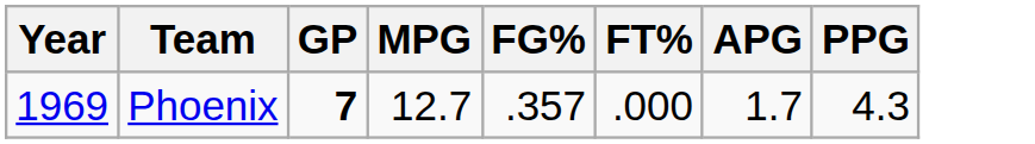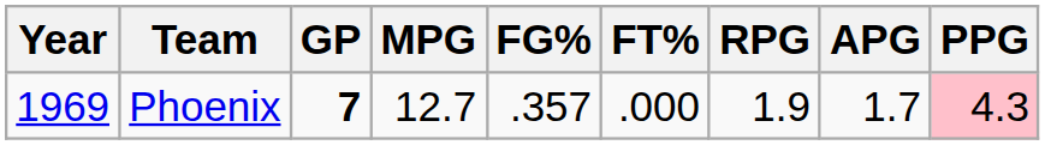 <table class="wikitable sortable" style="font-size:95%; text-align:right;">
 <tr>
 <th>Year</th>
 <th>Team</th>
 <th>GP</th>
 <th>MPG</th>
 <th>FG%</th>
 <th>FT%</th>
+<th>RPG</th>
 <th>APG</th>
 <th>PPG</th>
 </tr>
 <tr>
 <td style="text-align:left;"><a href='#'>1969</a></td>
 <td style="text-align:left;"><a href='#'>Phoenix</a></td>
 <td><strong>7</strong></td>
 <td>12.7</td>
 <td>.357</td>
 <td>.000</td>
+<td>1.9</td>
 <td>1.7</td>
-<td>4.3</td>
+<td style="background: pink;">4.3</td>
 </tr>
 </table>
